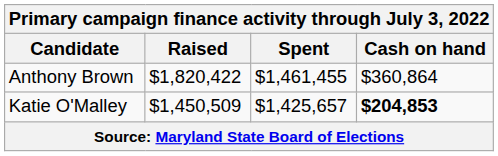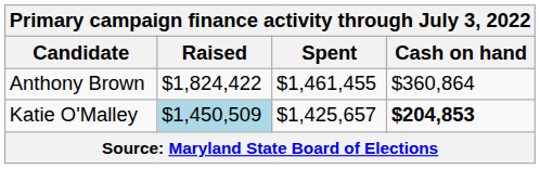 <table class="wikitable sortable">
 <tr>
 <th colspan="4">Primary campaign finance activity through July 3, 2022</th>
 </tr>
 <tr>
 <th>Candidate</th>
 <th>Raised</th>
 <th>Spent</th>
 <th>Cash on hand</th>
 </tr>
 <tr>
 <td data-sort-value="Brown, Anthony">Anthony Brown</td>
-<td>$1,820,422</td>
+<td>$1,824,422</td>
 <td>$1,461,455</td>
 <td>$360,864</td>
 </tr>
 <tr>
 <td data-sort-value="Omalley, Katie">Katie O'Malley</td>
-<td>$1,450,509</td>
+<td style="background: lightblue;">$1,450,509</td>
 <td>$1,425,657</td>
 <td><strong>$204,853</strong></td>
 </tr>
 <tr>
 <th colspan="4"><small>Source: <a href='#'>Maryland State Board of Elections</a></small></th>
 </tr>
 </table>
